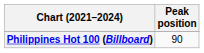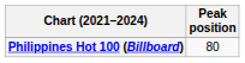 <table class="wikitable plainrowheaders" style="text-align:center">
 <tr>
 <th scope="col">Chart (2021–2024)</th>
 <th scope="col">Peak<br>position</th>
 </tr>
 <tr>
 </tr>
 <tr>
 <th scope="row"><a href='#'>Philippines Hot 100</a> (<em><a href='#'>Billboard</a></em>)</th>
-<td>90</td>
+<td>80</td>
 </tr>
 </table>
